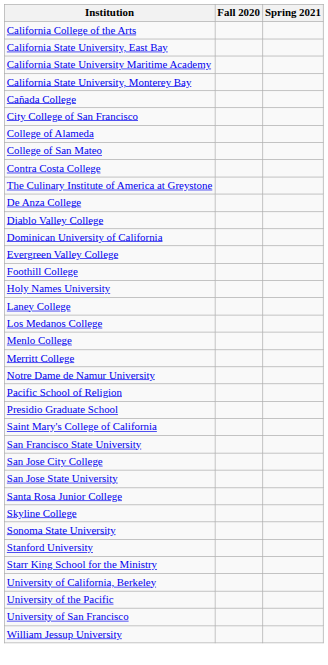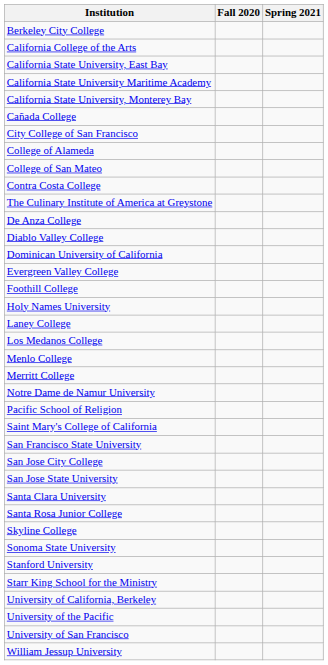 <table class="wikitable sortable mw-collapsed">
 <tr>
 <th>Institution</th>
 <th>Fall 2020</th>
 <th>Spring 2021</th>
+</tr>
+<tr>
+<td><a href='#'>Berkeley City College</a></td>
+<td></td>
+<td></td>
 </tr>
 <tr>
 <td><a href='#'>California College of the Arts</a></td>
 <td></td>
 <td></td>
 </tr>
 <tr>
 <td><a href='#'>California State University, East Bay</a></td>
 <td></td>
 <td></td>
 </tr>
 <tr>
 <td><a href='#'>California State University Maritime Academy</a></td>
 <td></td>
 <td></td>
 </tr>
 <tr>
 <td><a href='#'>California State University, Monterey Bay</a></td>
 <td></td>
 <td></td>
 </tr>
 <tr>
 <td><a href='#'>Cañada College</a></td>
 <td></td>
 <td></td>
 </tr>
 <tr>
 <td><a href='#'>City College of San Francisco</a></td>
 <td></td>
 <td></td>
 </tr>
 <tr>
 <td><a href='#'>College of Alameda</a></td>
 <td></td>
 <td></td>
 </tr>
 <tr>
 <td><a href='#'>College of San Mateo</a></td>
 <td></td>
 <td></td>
 </tr>
 <tr>
 <td><a href='#'>Contra Costa College</a></td>
 <td></td>
 <td></td>
 </tr>
 <tr>
 <td><a href='#'>The Culinary Institute of America at Greystone</a></td>
 <td></td>
 <td></td>
 </tr>
 <tr>
 <td><a href='#'>De Anza College</a></td>
 <td></td>
 <td></td>
 </tr>
 <tr>
 <td><a href='#'>Diablo Valley College</a></td>
 <td></td>
 <td></td>
 </tr>
 <tr>
 <td><a href='#'>Dominican University of California</a></td>
 <td></td>
 <td></td>
 </tr>
 <tr>
 <td><a href='#'>Evergreen Valley College</a></td>
 <td></td>
 <td></td>
 </tr>
 <tr>
 <td><a href='#'>Foothill College</a></td>
 <td></td>
 <td></td>
 </tr>
 <tr>
 <td><a href='#'>Holy Names University</a></td>
 <td></td>
 <td></td>
 </tr>
 <tr>
 <td><a href='#'>Laney College</a></td>
 <td></td>
 <td></td>
 </tr>
 <tr>
 <td><a href='#'>Los Medanos College</a></td>
 <td></td>
 <td></td>
 </tr>
 <tr>
 <td><a href='#'>Menlo College</a></td>
 <td></td>
 <td></td>
 </tr>
 <tr>
 <td><a href='#'>Merritt College</a></td>
 <td></td>
 <td></td>
 </tr>
 <tr>
 <td><a href='#'>Notre Dame de Namur University</a></td>
 <td></td>
 <td></td>
 </tr>
 <tr>
 <td><a href='#'>Pacific School of Religion</a></td>
 <td></td>
 <td></td>
 </tr>
 <tr>
-<td><a href='#'>Presidio Graduate School</a></td>
-<td></td>
-<td></td>
-</tr>
-<tr>
 <td><a href='#'>Saint Mary's College of California</a></td>
 <td></td>
 <td></td>
 </tr>
 <tr>
 <td><a href='#'>San Francisco State University</a></td>
 <td></td>
 <td></td>
 </tr>
 <tr>
 <td><a href='#'>San Jose City College</a></td>
 <td></td>
 <td></td>
 </tr>
 <tr>
 <td><a href='#'>San Jose State University</a></td>
+<td></td>
+<td></td>
+</tr>
+<tr>
+<td><a href='#'>Santa Clara University</a></td>
 <td></td>
 <td></td>
 </tr>
 <tr>
 <td><a href='#'>Santa Rosa Junior College</a></td>
 <td></td>
 <td></td>
 </tr>
 <tr>
 <td><a href='#'>Skyline College</a></td>
 <td></td>
 <td></td>
 </tr>
 <tr>
 <td><a href='#'>Sonoma State University</a></td>
 <td></td>
 <td></td>
 </tr>
 <tr>
 <td><a href='#'>Stanford University</a></td>
 <td></td>
 <td></td>
 </tr>
 <tr>
 <td><a href='#'>Starr King School for the Ministry</a></td>
 <td></td>
 <td></td>
 </tr>
 <tr>
 <td><a href='#'>University of California, Berkeley</a></td>
 <td></td>
 <td></td>
 </tr>
 <tr>
 <td><a href='#'>University of the Pacific</a></td>
 <td></td>
 <td></td>
 </tr>
 <tr>
 <td><a href='#'>University of San Francisco</a></td>
 <td></td>
 <td></td>
 </tr>
 <tr>
 <td><a href='#'>William Jessup University</a></td>
 <td></td>
 <td></td>
 </tr>
 </table>
